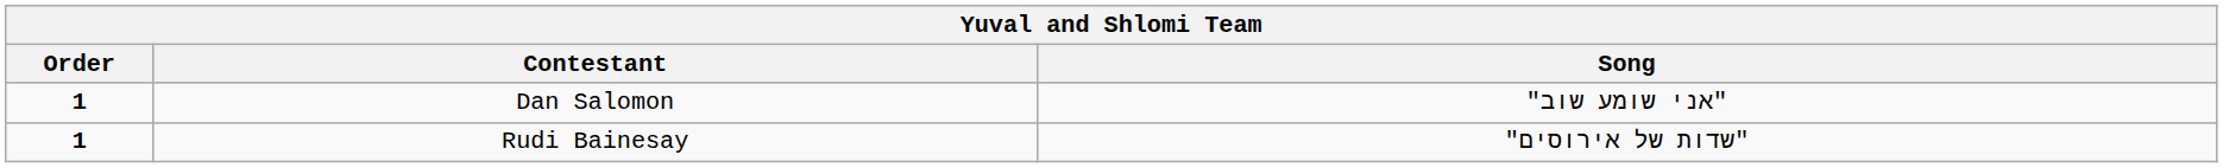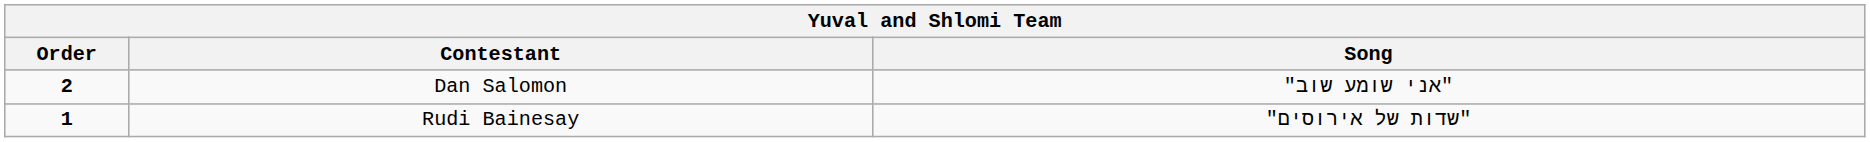 <table class="wikitable" style="text-align: center; width:95%;">
 <tr>
 <th colspan=3>Yuval and Shlomi Team</th>
 </tr>
 <tr>
 <th width="5%">Order</th>
 <th width="30%">Contestant</th>
 <th width="40%">Song</th>
 </tr>
 <tr>
-<td align="center"><strong>1</strong></td>
+<td align="center"><strong>2</strong></td>
 <td>Dan Salomon</td>
 <td>"אני שומע שוב"</td>
 </tr>
 <tr>
 <td align="center"><strong>1</strong></td>
 <td>Rudi Bainesay</td>
 <td>"שדות של אירוסים"</td>
 </tr>
 </table>
